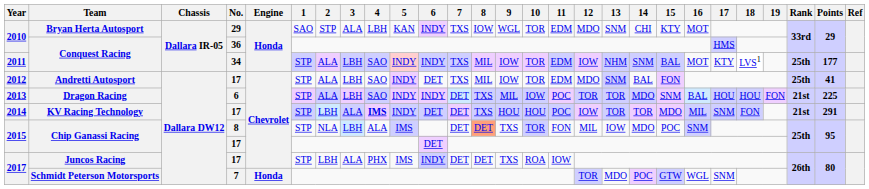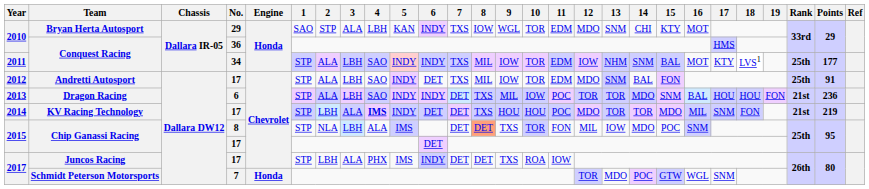 <table class="wikitable" style="text-align:center; font-size:90%">
 <tr>
 <th>Year</th>
 <th>Team</th>
 <th>Chassis</th>
 <th>No.</th>
 <th>Engine</th>
 <th>1</th>
 <th>2</th>
 <th>3</th>
 <th>4</th>
 <th>5</th>
 <th>6</th>
 <th>7</th>
 <th>8</th>
 <th>9</th>
 <th>10</th>
 <th>11</th>
 <th>12</th>
 <th>13</th>
 <th>14</th>
 <th>15</th>
 <th>16</th>
 <th>17</th>
 <th>18</th>
 <th>19</th>
 <th>Rank</th>
 <th>Points</th>
 <th>Ref</th>
 </tr>
 <tr>
 <th rowspan=2><a href='#'>2010</a></th>
 <th><a href='#'>Bryan Herta Autosport</a></th>
 <th rowspan=3><a href='#'>Dallara</a> IR-05</th>
 <th>29</th>
 <th rowspan=3><a href='#'>Honda</a></th>
 <td><a href='#'>SAO</a></td>
 <td><a href='#'>STP</a></td>
 <td><a href='#'>ALA</a></td>
 <td><a href='#'>LBH</a></td>
 <td><a href='#'>KAN</a></td>
 <td style="background:#EFCFFF;"><a href='#'>INDY</a><br></td>
 <td><a href='#'>TXS</a></td>
 <td><a href='#'>IOW</a></td>
 <td><a href='#'>WGL</a></td>
 <td><a href='#'>TOR</a></td>
 <td><a href='#'>EDM</a></td>
 <td><a href='#'>MDO</a></td>
 <td><a href='#'>SNM</a></td>
 <td><a href='#'>CHI</a></td>
 <td><a href='#'>KTY</a></td>
 <td><a href='#'>MOT</a></td>
 <td colspan=3></td>
 <th rowspan=2 style="background:#CFCFFF;">33rd</th>
 <th rowspan=2 style="background:#CFCFFF;">29</th>
 <th rowspan=2></th>
 </tr>
 <tr>
 <th rowspan=2><a href='#'>Conquest Racing</a></th>
 <th>36</th>
 <td colspan=16></td>
 <td style="background:#CFCFFF;"><a href='#'>HMS</a><br></td>
 <td colspan=2></td>
 </tr>
 <tr>
 <th><a href='#'>2011</a></th>
 <th>34</th>
 <td style="background:#cfcfff;"><a href='#'>STP</a><br></td>
 <td style="background:#efcfff;"><a href='#'>ALA</a><br></td>
 <td style="background:#cfcfff;"><a href='#'>LBH</a><br></td>
 <td style="background:#cfcfff;"><a href='#'>SAO</a><br></td>
 <td style="background:#FFCFCF;"><a href='#'>INDY</a><br></td>
 <td style="background:#CFCFFF;"><a href='#'>INDY</a><br></td>
 <td style="background:#CFCFFF;"><a href='#'>TXS</a><br></td>
 <td style="background:#EFCFFF;"><a href='#'>MIL</a><br></td>
 <td style="background:#EFCFFF;"><a href='#'>IOW</a><br></td>
 <td style="background:#EFCFFF;"><a href='#'>TOR</a><br></td>
 <td style="background:#CFCFFF;"><a href='#'>EDM</a><br></td>
 <td style="background:#EFCFFF;"><a href='#'>IOW</a><br></td>
 <td style="background:#CFCFFF;"><a href='#'>NHM</a><br></td>
 <td style="background:#CFCFFF;"><a href='#'>SNM</a><br></td>
 <td style="background:#CFCFFF;"><a href='#'>BAL</a><br></td>
 <td><a href='#'>MOT</a></td>
 <td><a href='#'>KTY</a></td>
 <td style="background:#FFFFFF;"><a href='#'>LVS</a><sup>1</sup><br></td>
 <td></td>
 <th style="background:#cfcfff;">25th</th>
 <th style="background:#cfcfff;">177</th>
 <th></th>
 </tr>
 <tr>
 <th><a href='#'>2012</a></th>
 <th><a href='#'>Andretti Autosport</a></th>
 <th rowspan=7><a href='#'>Dallara DW12</a></th>
 <th>17</th>
 <th rowspan=6><a href='#'>Chevrolet</a></th>
 <td><a href='#'>STP</a></td>
 <td><a href='#'>ALA</a></td>
 <td><a href='#'>LBH</a></td>
 <td><a href='#'>SAO</a></td>
 <td style="background:#EFCFFF;"><a href='#'>INDY</a><br></td>
 <td><a href='#'>DET</a></td>
 <td><a href='#'>TXS</a></td>
 <td><a href='#'>MIL</a></td>
 <td><a href='#'>IOW</a></td>
 <td><a href='#'>TOR</a></td>
 <td><a href='#'>EDM</a></td>
 <td><a href='#'>MDO</a></td>
 <td style="background:#CFCFFF;"><a href='#'>SNM</a><br></td>
 <td><a href='#'>BAL</a></td>
 <td style="background:#EFCFFF;"><a href='#'>FON</a><br></td>
 <td colspan=4></td>
 <th style="background:#cfcfff;">25th</th>
-<th style="background:#CFCFFF;">41</th>
+<th style="background:#CFCFFF;">91</th>
 <th></th>
 </tr>
 <tr>
 <th><a href='#'>2013</a></th>
 <th><a href='#'>Dragon Racing</a></th>
 <th>6</th>
 <td style="background:#EFCFFF;"><a href='#'>STP</a><br></td>
 <td style="background:#CFCFFF;"><a href='#'>ALA</a><br></td>
 <td style="background:#EFCFFF;"><a href='#'>LBH</a><br></td>
 <td style="background:#CFCFFF;"><a href='#'>SAO</a><br></td>
 <td style="background:#EFCFFF;"><a href='#'>INDY</a><br></td>
 <td style="background:#EFCFFF;"><a href='#'>INDY</a><br></td>
 <td style="background:#CFEAFF;"><a href='#'>DET</a><br></td>
 <td style="background:#CFCFFF;"><a href='#'>TXS</a><br></td>
 <td style="background:#CFCFFF;"><a href='#'>MIL</a><br></td>
 <td style="background:#CFCFFF;"><a href='#'>IOW</a><br></td>
 <td style="background:#EFCFFF;"><a href='#'>POC</a><br></td>
 <td style="background:#CFCFFF;"><a href='#'>TOR</a><br></td>
 <td style="background:#CFCFFF;"><a href='#'>TOR</a><br></td>
 <td style="background:#CFCFFF;"><a href='#'>MDO</a><br></td>
 <td style="background:#EFCFFF;"><a href='#'>SNM</a><br></td>
 <td style="background:#CFEAFF;"><a href='#'>BAL</a><br></td>
 <td style="background:#CFCFFF;"><a href='#'>HOU</a><br></td>
 <td style="background:#CFCFFF;"><a href='#'>HOU</a><br></td>
 <td style="background:#EFCFFF;"><a href='#'>FON</a><br></td>
 <th style="background:#CFCFFF;">21st</th>
-<th style="background:#CFCFFF;">225</th>
+<th style="background:#CFCFFF;">236</th>
 <th></th>
 </tr>
 <tr>
 <th><a href='#'>2014</a></th>
 <th><a href='#'>KV Racing Technology</a></th>
 <th>17</th>
 <td style="background:#CFCFFF;"><a href='#'>STP</a><br></td>
 <td style="background:#CFEAFF;"><a href='#'>LBH</a><br></td>
 <td style="background:#CFCFFF;"><a href='#'>ALA</a><br></td>
 <td style="background:#EFCFFF;"><strong><a href='#'>IMS</a></strong><br></td>
 <td style="background:#CFCFFF;"><a href='#'>INDY</a><br></td>
 <td style="background:#CFCFFF;"><a href='#'>DET</a><br></td>
 <td style="background:#EFCFFF;"><a href='#'>DET</a><br></td>
 <td style="background:#CFCFFF;"><a href='#'>TXS</a><br></td>
 <td style="background:#CFCFFF;"><a href='#'>HOU</a><br></td>
 <td style="background:#CFCFFF;"><a href='#'>HOU</a><br></td>
 <td style="background:#CFCFFF;"><a href='#'>POC</a><br></td>
-<td style="background:#EFCFFF;"><a href='#'>IOW</a><br></td>
+<td style="background:#EFCFFF;"><a href='#'>MDO</a><br></td>
 <td style="background:#CFCFFF;"><a href='#'>TOR</a><br></td>
 <td style="background:#EFCFFF;"><a href='#'>TOR</a><br></td>
 <td style="background:#EFCFFF;"><a href='#'>MDO</a><br></td>
 <td style="background:#CFCFFF;"><a href='#'>MIL</a><br></td>
 <td style="background:#CFCFFF;"><a href='#'>SNM</a><br></td>
 <td style="background:#CFCFFF;"><a href='#'>FON</a><br></td>
 <td></td>
 <th style="background:#CFCFFF;">21st</th>
-<th style="background:#CFCFFF;">291</th>
+<th style="background:#CFCFFF;">219</th>
 <th></th>
 </tr>
 <tr>
 <th rowspan=2><a href='#'>2015</a></th>
 <th rowspan=2><a href='#'>Chip Ganassi Racing</a></th>
 <th>8</th>
 <td><a href='#'>STP</a></td>
 <td><a href='#'>NLA</a></td>
 <td style="background:#CFEAFF;"><a href='#'>LBH</a><br></td>
 <td><a href='#'>ALA</a></td>
 <td style="background:#CFCFFF;"><a href='#'>IMS</a><br></td>
 <td></td>
 <td><a href='#'>DET</a></td>
 <td style="background: lightsalmon;"><a href='#'>DET</a></td>
 <td><a href='#'>TXS</a></td>
 <td style="background:#CFCFFF;"><a href='#'>TOR</a><br></td>
 <td><a href='#'>FON</a></td>
 <td><a href='#'>MIL</a></td>
 <td><a href='#'>IOW</a></td>
 <td><a href='#'>MDO</a></td>
 <td><a href='#'>POC</a></td>
 <td style="background:#CFCFFF;"><a href='#'>SNM</a><br></td>
 <td colspan=3></td>
 <th rowspan=2 style="background:#CFCFFF;">25th</th>
 <th rowspan=2 style="background:#CFCFFF;">95</th>
 <th rowspan=2></th>
 </tr>
 <tr>
 <th>17</th>
 <td colspan=5></td>
 <td style="background:#EFCFFF;"><a href='#'>DET</a><br></td>
 </tr>
 <tr>
 <th rowspan=2><a href='#'>2017</a></th>
 <th><a href='#'>Juncos Racing</a></th>
 <th>17</th>
 <td><a href='#'>STP</a></td>
 <td><a href='#'>LBH</a></td>
 <td><a href='#'>ALA</a></td>
 <td><a href='#'>PHX</a></td>
 <td><a href='#'>IMS</a></td>
 <td style="background:#CFCFFF;"><a href='#'>INDY</a><br></td>
 <td><a href='#'>DET</a></td>
 <td><a href='#'>DET</a></td>
 <td><a href='#'>TXS</a></td>
 <td><a href='#'>ROA</a></td>
 <td><a href='#'>IOW</a></td>
 <td colspan=8></td>
 <th rowspan=2 style="background:#CFCFFF;">26th</th>
 <th rowspan=2 style="background:#CFCFFF;">80</th>
 <th rowspan=2></th>
 </tr>
 <tr>
 <th><a href='#'>Schmidt Peterson Motorsports</a></th>
 <th>7</th>
 <th><a href='#'>Honda</a></th>
 <td colspan=11></td>
 <td style="background:#CFCFFF;"><a href='#'>TOR</a><br></td>
 <td><a href='#'>MDO</a></td>
 <td style="background:#EFCFFF;"><a href='#'>POC</a><br></td>
 <td style="background:#CFCFFF;"><a href='#'>GTW</a><br></td>
 <td><a href='#'>WGL</a></td>
 <td><a href='#'>SNM</a></td>
 <td colspan=2></td>
 </tr>
 </table>
